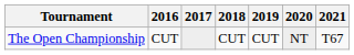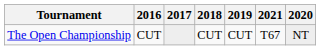 <table class="wikitable" style="font-size:95%;text-align:center;">
 <tr>
 <th>Tournament</th>
 <th>2016</th>
 <th>2017</th>
 <th>2018</th>
 <th>2019</th>
+<th>2021</th>
 <th>2020</th>
-<th>2021</th>
 </tr>
 <tr>
 <td align=left><a href='#'>The Open Championship</a></td>
 <td>CUT</td>
 <td style="background:#eeeeee;"></td>
 <td>CUT</td>
 <td>CUT</td>
+<td>T67</td>
 <td style="background:#eeeeee;">NT</td>
-<td>T67</td>
 </tr>
 </table>
